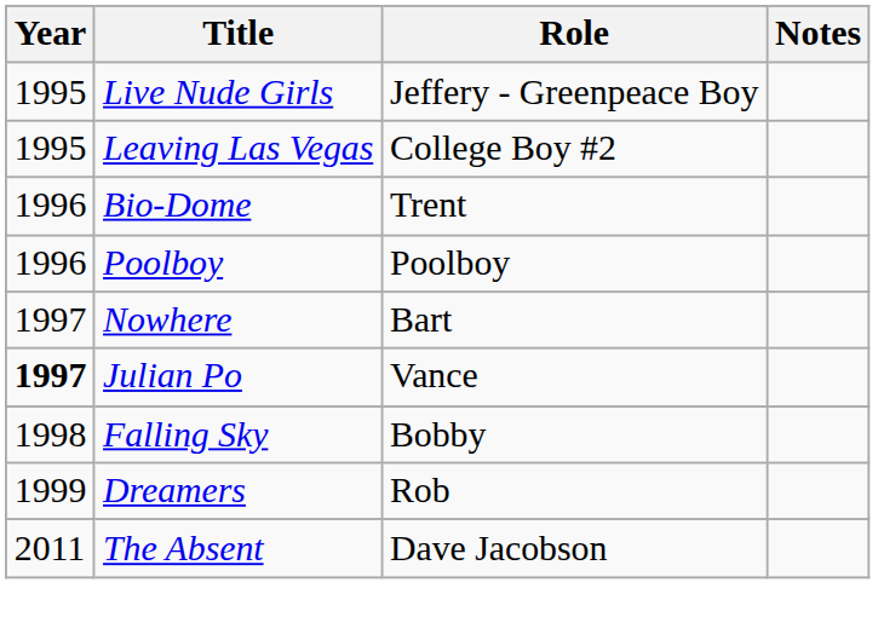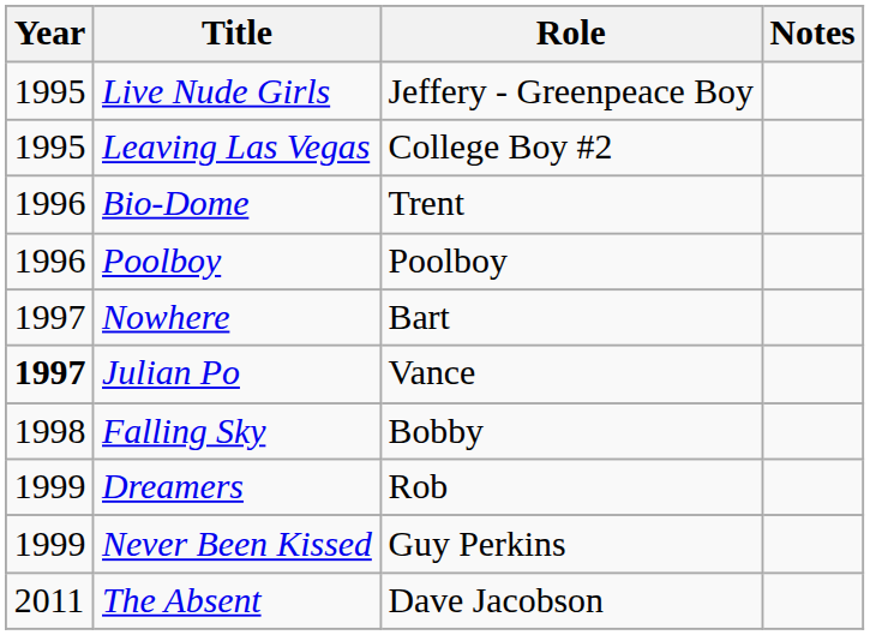 <table class="wikitable sortable">
 <tr>
 <th>Year</th>
 <th>Title</th>
 <th>Role</th>
 <th>Notes</th>
 </tr>
 <tr>
 <td>1995</td>
 <td><em><a href='#'>Live Nude Girls</a></em></td>
 <td>Jeffery - Greenpeace Boy</td>
 <td></td>
 </tr>
 <tr>
 <td>1995</td>
 <td><em><a href='#'>Leaving Las Vegas</a></em></td>
 <td>College Boy #2</td>
 <td></td>
 </tr>
 <tr>
 <td>1996</td>
 <td><em><a href='#'>Bio-Dome</a></em></td>
 <td>Trent</td>
 <td></td>
 </tr>
 <tr>
 <td>1996</td>
 <td><em><a href='#'>Poolboy</a></em></td>
 <td>Poolboy</td>
 <td></td>
 </tr>
 <tr>
 <td>1997</td>
 <td><em><a href='#'>Nowhere</a></em></td>
 <td>Bart</td>
 <td></td>
 </tr>
 <tr>
 <td><strong>1997</strong></td>
 <td><em><a href='#'>Julian Po</a></em></td>
 <td>Vance</td>
 <td></td>
 </tr>
 <tr>
 <td>1998</td>
 <td><em><a href='#'>Falling Sky</a></em></td>
 <td>Bobby</td>
 <td></td>
 </tr>
 <tr>
 <td>1999</td>
 <td><em><a href='#'>Dreamers</a></em></td>
 <td>Rob</td>
 <td></td>
 </tr>
 <tr>
+<td>1999</td>
+<td><em><a href='#'>Never Been Kissed</a></em></td>
+<td>Guy Perkins</td>
+<td></td>
+</tr>
+<tr>
 <td>2011</td>
 <td><em><a href='#'>The Absent</a></em></td>
 <td>Dave Jacobson</td>
 <td></td>
 </tr>
 </table>
